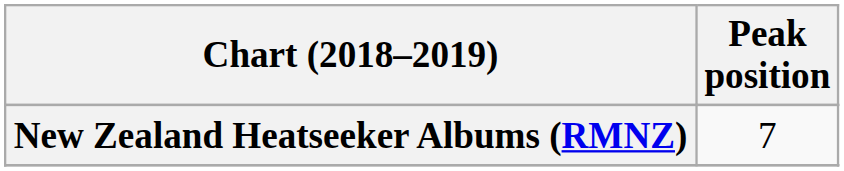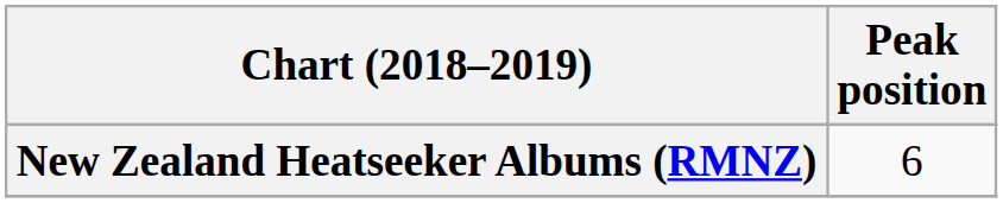 <table class="wikitable sortable plainrowheaders" style="text-align:center">
 <tr>
 <th scope="col">Chart (2018–2019)</th>
 <th scope="col">Peak<br>position</th>
 </tr>
 <tr>
 </tr>
 <tr>
 </tr>
 <tr>
 <th scope="row">New Zealand Heatseeker Albums (<a href='#'>RMNZ</a>)</th>
-<td>7</td>
+<td>6</td>
 </tr>
 <tr>
 </tr>
 <tr>
 </tr>
 <tr>
 </tr>
 </table>
